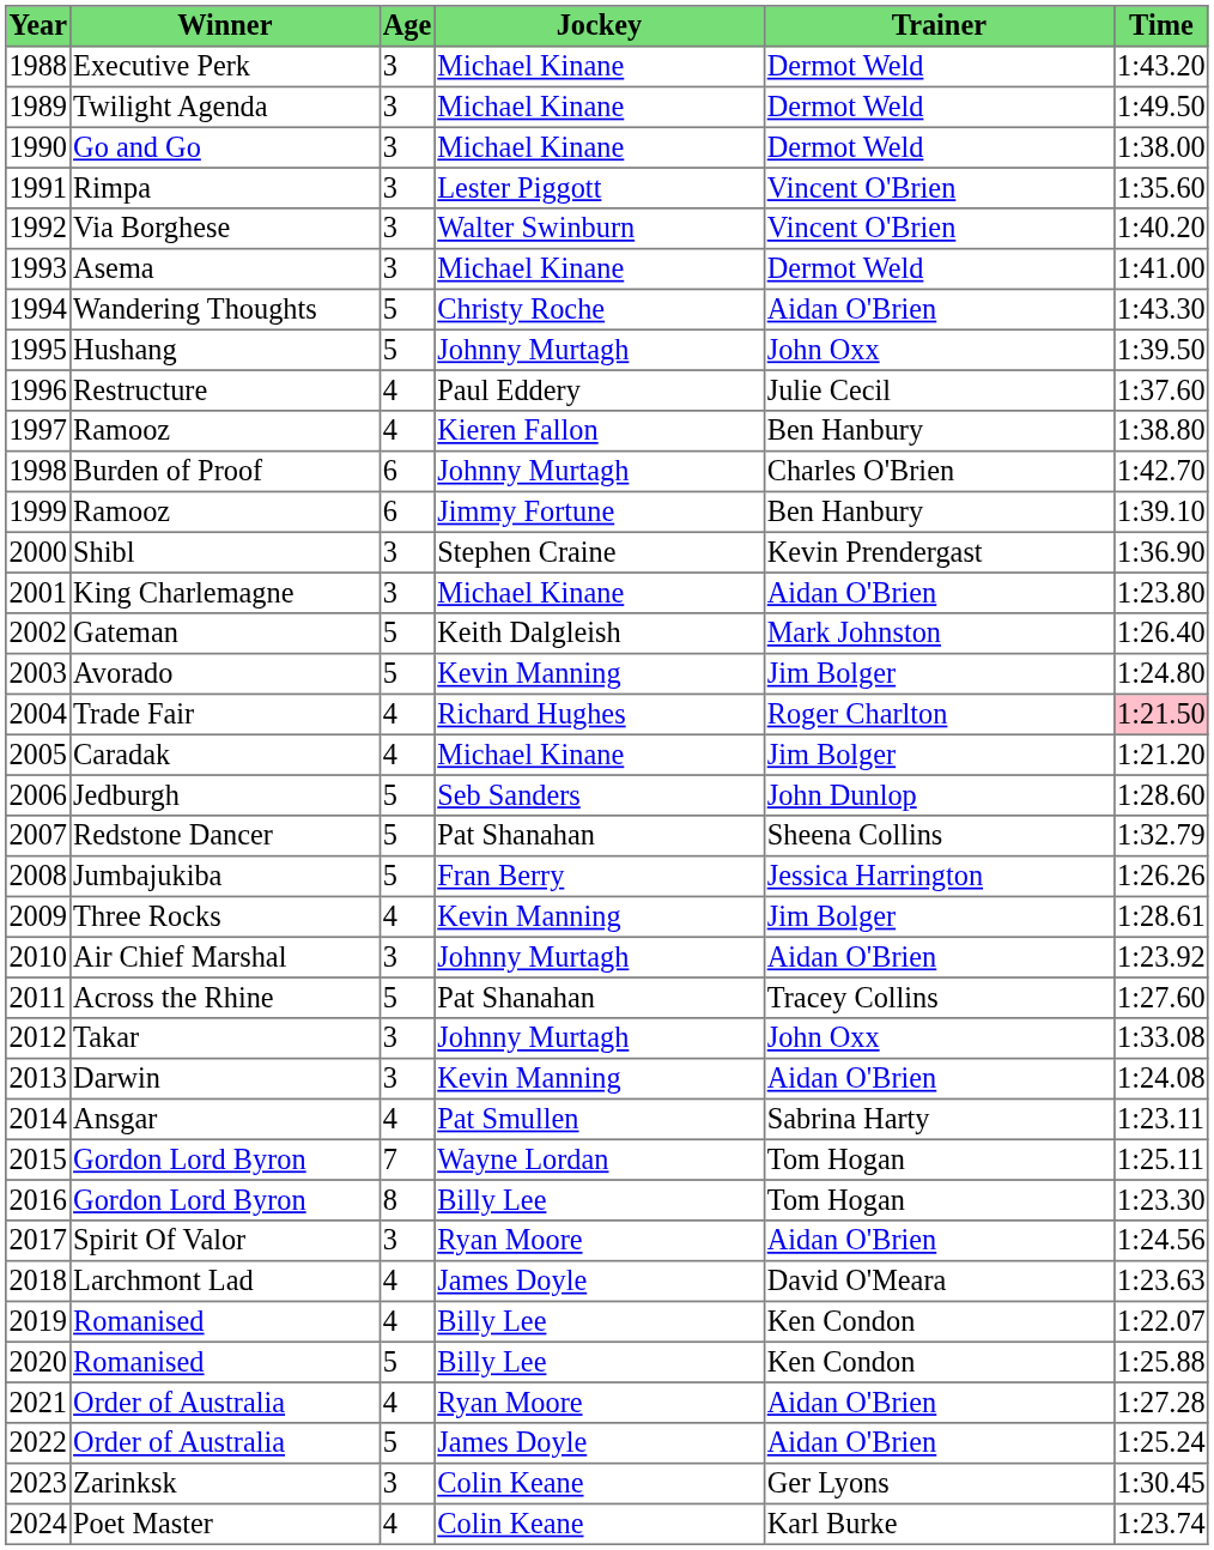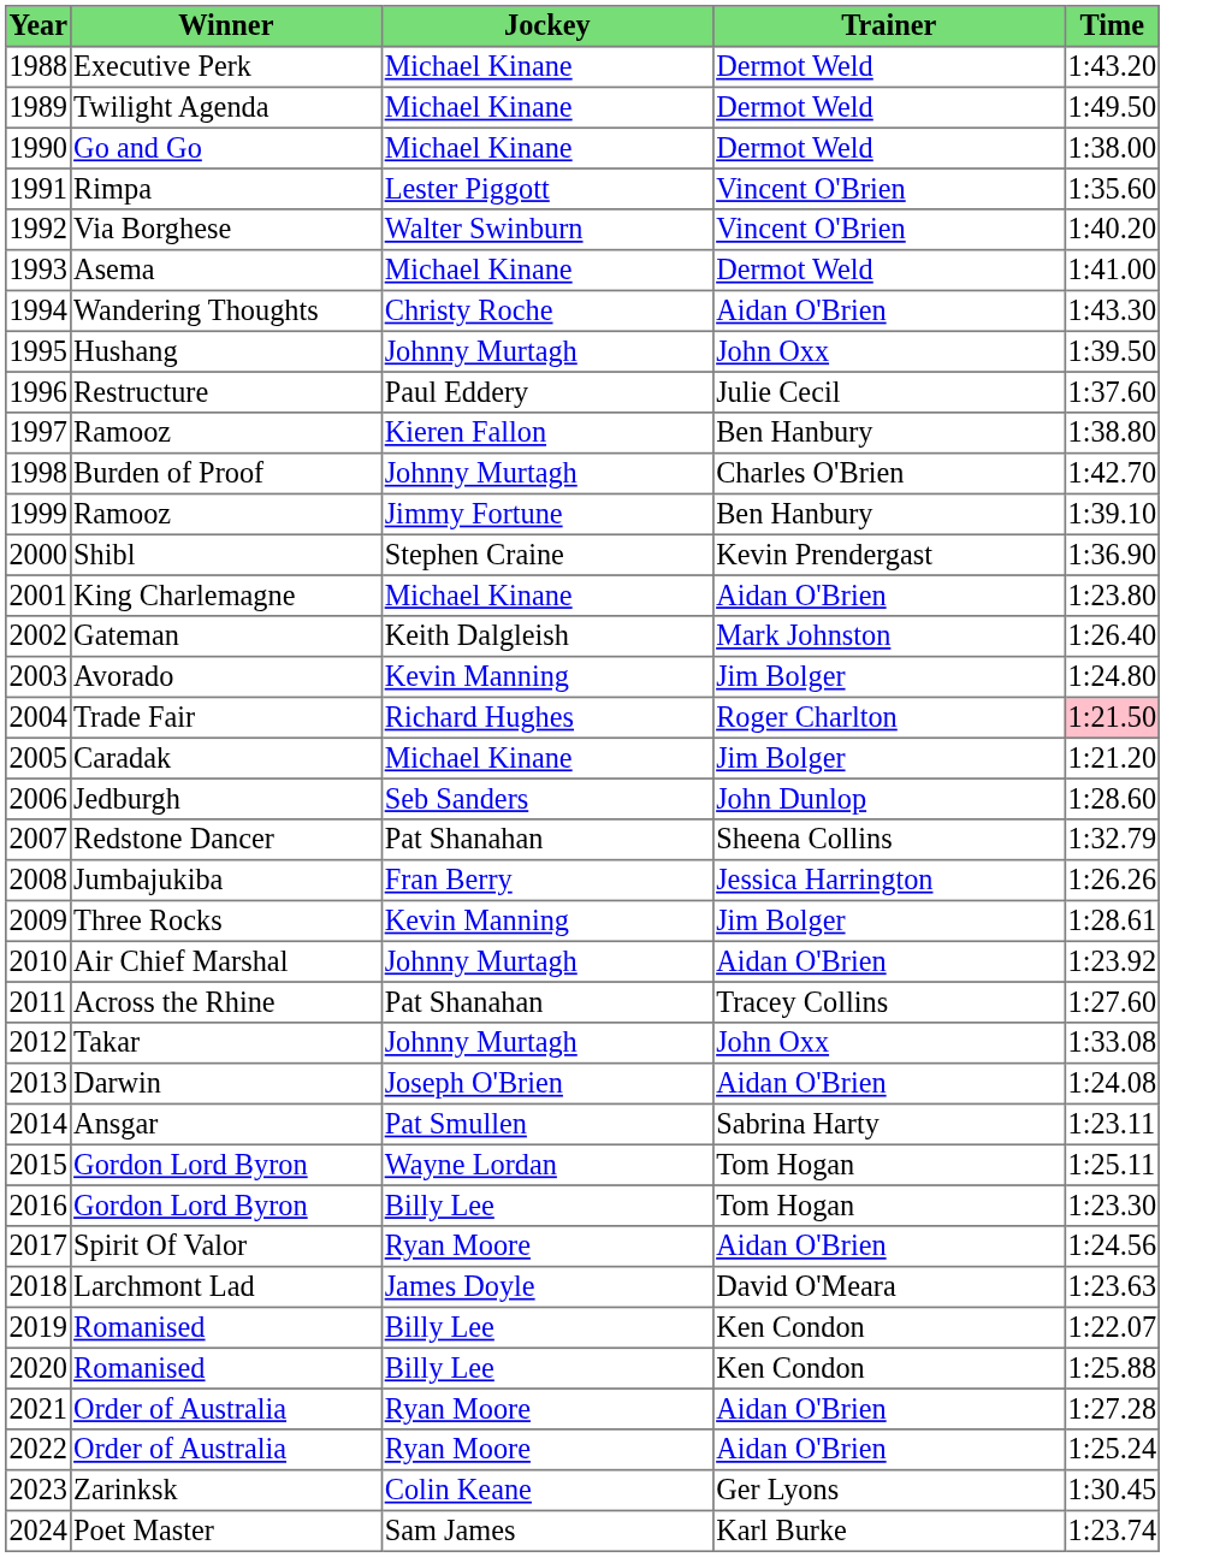 <table class = "sortable" | border="1" style="border-collapse: collapse; font-size:90%">
 <tr bgcolor="#77dd77" align="center">
 <th>Year</th>
 <th>Winner</th>
-<th>Age</th>
 <th>Jockey</th>
 <th>Trainer</th>
 <th>Time</th>
 </tr>
 <tr>
 <td>1988</td>
 <td width=150px>Executive Perk</td>
-<td>3</td>
 <td width=160px><a href='#'>Michael Kinane</a></td>
 <td width=170px><a href='#'>Dermot Weld</a></td>
 <td>1:43.20</td>
 </tr>
 <tr>
 <td>1989</td>
 <td>Twilight Agenda</td>
-<td>3</td>
 <td><a href='#'>Michael Kinane</a></td>
 <td><a href='#'>Dermot Weld</a></td>
 <td>1:49.50</td>
 </tr>
 <tr>
 <td>1990</td>
 <td><a href='#'>Go and Go</a></td>
-<td>3</td>
 <td><a href='#'>Michael Kinane</a></td>
 <td><a href='#'>Dermot Weld</a></td>
 <td>1:38.00</td>
 </tr>
 <tr>
 <td>1991</td>
 <td>Rimpa</td>
-<td>3</td>
 <td><a href='#'>Lester Piggott</a></td>
 <td><a href='#'>Vincent O'Brien</a></td>
 <td>1:35.60</td>
 </tr>
 <tr>
 <td>1992</td>
 <td>Via Borghese</td>
-<td>3</td>
 <td><a href='#'>Walter Swinburn</a></td>
 <td><a href='#'>Vincent O'Brien</a></td>
 <td>1:40.20</td>
 </tr>
 <tr>
 <td>1993</td>
 <td>Asema</td>
-<td>3</td>
 <td><a href='#'>Michael Kinane</a></td>
 <td><a href='#'>Dermot Weld</a></td>
 <td>1:41.00</td>
 </tr>
 <tr>
 <td>1994</td>
 <td>Wandering Thoughts</td>
-<td>5</td>
 <td><a href='#'>Christy Roche</a></td>
 <td><a href='#'>Aidan O'Brien</a></td>
 <td>1:43.30</td>
 </tr>
 <tr>
 <td>1995</td>
 <td>Hushang</td>
-<td>5</td>
 <td><a href='#'>Johnny Murtagh</a></td>
 <td><a href='#'>John Oxx</a></td>
 <td>1:39.50</td>
 </tr>
 <tr>
 <td>1996</td>
 <td>Restructure</td>
-<td>4</td>
 <td>Paul Eddery</td>
 <td>Julie Cecil</td>
 <td>1:37.60</td>
 </tr>
 <tr>
 <td>1997</td>
 <td>Ramooz</td>
-<td>4</td>
 <td><a href='#'>Kieren Fallon</a></td>
 <td>Ben Hanbury</td>
 <td>1:38.80</td>
 </tr>
 <tr>
 <td>1998</td>
 <td>Burden of Proof</td>
-<td>6</td>
 <td><a href='#'>Johnny Murtagh</a></td>
 <td>Charles O'Brien</td>
 <td>1:42.70</td>
 </tr>
 <tr>
 <td>1999</td>
 <td>Ramooz</td>
-<td>6</td>
 <td><a href='#'>Jimmy Fortune</a></td>
 <td>Ben Hanbury</td>
 <td>1:39.10</td>
 </tr>
 <tr>
 <td>2000</td>
 <td>Shibl</td>
-<td>3</td>
 <td>Stephen Craine</td>
 <td>Kevin Prendergast</td>
 <td>1:36.90</td>
 </tr>
 <tr>
 <td>2001</td>
 <td>King Charlemagne</td>
-<td>3</td>
 <td><a href='#'>Michael Kinane</a></td>
 <td><a href='#'>Aidan O'Brien</a></td>
 <td>1:23.80</td>
 </tr>
 <tr>
 <td>2002</td>
 <td>Gateman</td>
-<td>5</td>
 <td>Keith Dalgleish</td>
 <td><a href='#'>Mark Johnston</a></td>
 <td>1:26.40</td>
 </tr>
 <tr>
 <td>2003</td>
 <td>Avorado</td>
-<td>5</td>
 <td><a href='#'>Kevin Manning</a></td>
 <td><a href='#'>Jim Bolger</a></td>
 <td>1:24.80</td>
 </tr>
 <tr>
 <td>2004</td>
 <td>Trade Fair</td>
-<td>4</td>
 <td><a href='#'>Richard Hughes</a></td>
 <td><a href='#'>Roger Charlton</a></td>
 <td style="background: pink;">1:21.50</td>
 </tr>
 <tr>
 <td>2005</td>
 <td>Caradak</td>
-<td>4</td>
 <td><a href='#'>Michael Kinane</a></td>
 <td><a href='#'>Jim Bolger</a></td>
 <td>1:21.20</td>
 </tr>
 <tr>
 <td>2006</td>
 <td>Jedburgh</td>
-<td>5</td>
 <td><a href='#'>Seb Sanders</a></td>
 <td><a href='#'>John Dunlop</a></td>
 <td>1:28.60</td>
 </tr>
 <tr>
 <td>2007</td>
 <td>Redstone Dancer</td>
-<td>5</td>
 <td>Pat Shanahan</td>
 <td>Sheena Collins</td>
 <td>1:32.79</td>
 </tr>
 <tr>
 <td>2008</td>
 <td>Jumbajukiba</td>
-<td>5</td>
 <td><a href='#'>Fran Berry</a></td>
 <td><a href='#'>Jessica Harrington</a></td>
 <td>1:26.26</td>
 </tr>
 <tr>
 <td>2009</td>
 <td>Three Rocks</td>
-<td>4</td>
 <td><a href='#'>Kevin Manning</a></td>
 <td><a href='#'>Jim Bolger</a></td>
 <td>1:28.61</td>
 </tr>
 <tr>
 <td>2010</td>
 <td>Air Chief Marshal</td>
-<td>3</td>
 <td><a href='#'>Johnny Murtagh</a></td>
 <td><a href='#'>Aidan O'Brien</a></td>
 <td>1:23.92</td>
 </tr>
 <tr>
 <td>2011</td>
 <td>Across the Rhine</td>
-<td>5</td>
 <td>Pat Shanahan</td>
 <td>Tracey Collins</td>
 <td>1:27.60</td>
 </tr>
 <tr>
 <td>2012</td>
 <td>Takar</td>
-<td>3</td>
 <td><a href='#'>Johnny Murtagh</a></td>
 <td><a href='#'>John Oxx</a></td>
 <td>1:33.08</td>
 </tr>
 <tr>
 <td>2013</td>
 <td>Darwin</td>
-<td>3</td>
-<td><a href='#'>Kevin Manning</a></td>
+<td><a href='#'>Joseph O'Brien</a></td>
 <td><a href='#'>Aidan O'Brien</a></td>
 <td>1:24.08</td>
 </tr>
 <tr>
 <td>2014</td>
 <td>Ansgar</td>
-<td>4</td>
 <td><a href='#'>Pat Smullen</a></td>
 <td>Sabrina Harty</td>
 <td>1:23.11</td>
 </tr>
 <tr>
 <td>2015</td>
 <td><a href='#'>Gordon Lord Byron</a></td>
-<td>7</td>
 <td><a href='#'>Wayne Lordan</a></td>
 <td>Tom Hogan</td>
 <td>1:25.11</td>
 </tr>
 <tr>
 <td>2016</td>
 <td><a href='#'>Gordon Lord Byron</a></td>
-<td>8</td>
 <td><a href='#'>Billy Lee</a></td>
 <td>Tom Hogan</td>
 <td>1:23.30</td>
 </tr>
 <tr>
 <td>2017</td>
 <td>Spirit Of Valor</td>
-<td>3</td>
 <td><a href='#'>Ryan Moore</a></td>
 <td><a href='#'>Aidan O'Brien</a></td>
 <td>1:24.56</td>
 </tr>
 <tr>
 <td>2018</td>
 <td>Larchmont Lad</td>
-<td>4</td>
 <td><a href='#'>James Doyle</a></td>
 <td>David O'Meara</td>
 <td>1:23.63</td>
 </tr>
 <tr>
 <td>2019</td>
 <td><a href='#'>Romanised</a></td>
-<td>4</td>
 <td><a href='#'>Billy Lee</a></td>
 <td>Ken Condon</td>
 <td>1:22.07</td>
 </tr>
 <tr>
 <td>2020</td>
 <td><a href='#'>Romanised</a></td>
-<td>5</td>
 <td><a href='#'>Billy Lee</a></td>
 <td>Ken Condon</td>
 <td>1:25.88</td>
 </tr>
 <tr>
 <td>2021</td>
 <td><a href='#'>Order of Australia</a></td>
-<td>4</td>
 <td><a href='#'>Ryan Moore</a></td>
 <td><a href='#'>Aidan O'Brien</a></td>
 <td>1:27.28</td>
 </tr>
 <tr>
 <td>2022</td>
 <td><a href='#'>Order of Australia</a></td>
-<td>5</td>
-<td><a href='#'>James Doyle</a></td>
+<td><a href='#'>Ryan Moore</a></td>
 <td><a href='#'>Aidan O'Brien</a></td>
 <td>1:25.24</td>
 </tr>
 <tr>
 <td>2023</td>
 <td>Zarinksk </td>
-<td>3</td>
 <td><a href='#'>Colin Keane</a></td>
 <td>Ger Lyons</td>
 <td>1:30.45</td>
 </tr>
 <tr>
 <td>2024</td>
 <td>Poet Master</td>
-<td>4</td>
-<td><a href='#'>Colin Keane</a></td>
+<td>Sam James</td>
 <td>Karl Burke</td>
 <td>1:23.74</td>
 </tr>
 </table>
